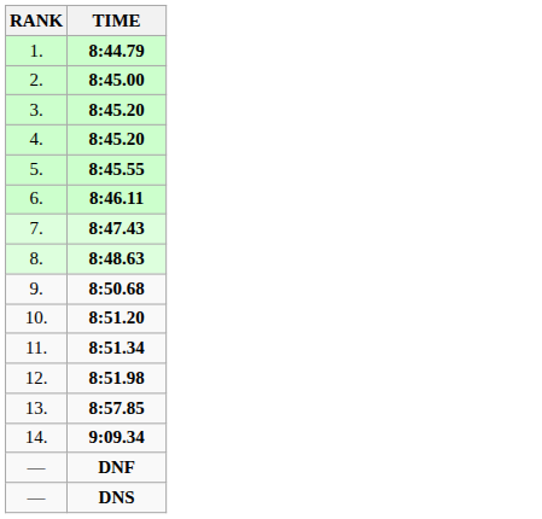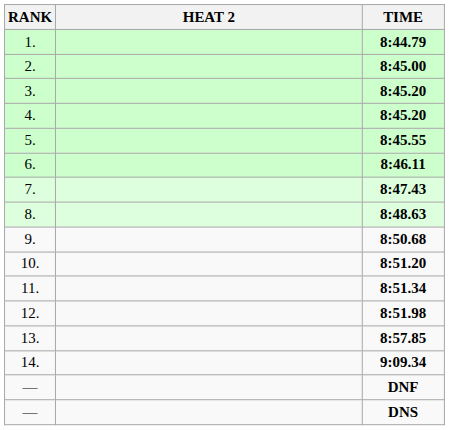 <table class="wikitable" style="border-collapse: collapse; font-size: 90%;">
 <tr>
 <th>RANK</th>
+<th style="width: 20em">HEAT 2</th>
 <th style="width: 5em">TIME</th>
 </tr>
 <tr style="background:#ccffcc;">
 <td align="center">1.</td>
+<td></td>
 <td align="center"><strong>8:44.79</strong></td>
 </tr>
 <tr style="background:#ccffcc;">
 <td align="center">2.</td>
+<td></td>
 <td align="center"><strong>8:45.00</strong></td>
 </tr>
 <tr style="background:#ccffcc;">
 <td align="center">3.</td>
+<td></td>
 <td align="center"><strong>8:45.20</strong></td>
 </tr>
 <tr style="background:#ccffcc;">
 <td align="center">4.</td>
+<td></td>
 <td align="center"><strong>8:45.20</strong></td>
 </tr>
 <tr style="background:#ccffcc;">
 <td align="center">5.</td>
+<td></td>
 <td align="center"><strong>8:45.55</strong></td>
 </tr>
 <tr style="background:#ccffcc;">
 <td align="center">6.</td>
+<td></td>
 <td align="center"><strong>8:46.11</strong></td>
 </tr>
 <tr style="background:#ddffdd;">
 <td align="center">7.</td>
+<td></td>
 <td align="center"><strong>8:47.43</strong></td>
 </tr>
 <tr style="background:#ddffdd;">
 <td align="center">8.</td>
+<td></td>
 <td align="center"><strong>8:48.63</strong></td>
 </tr>
 <tr>
 <td align="center">9.</td>
+<td></td>
 <td align="center"><strong>8:50.68</strong></td>
 </tr>
 <tr>
 <td align="center">10.</td>
+<td></td>
 <td align="center"><strong>8:51.20</strong></td>
 </tr>
 <tr>
 <td align="center">11.</td>
+<td></td>
 <td align="center"><strong>8:51.34</strong></td>
 </tr>
 <tr>
 <td align="center">12.</td>
+<td></td>
 <td align="center"><strong>8:51.98</strong></td>
 </tr>
 <tr>
 <td align="center">13.</td>
+<td></td>
 <td align="center"><strong>8:57.85</strong></td>
 </tr>
 <tr>
 <td align="center">14.</td>
+<td></td>
 <td align="center"><strong>9:09.34</strong></td>
 </tr>
 <tr>
 <td align="center">—</td>
+<td></td>
 <td align="center"><strong>DNF</strong></td>
 </tr>
 <tr>
 <td align="center">—</td>
+<td></td>
 <td align="center"><strong>DNS</strong></td>
 </tr>
 </table>
